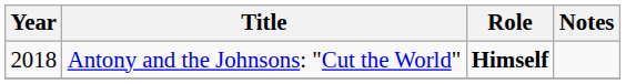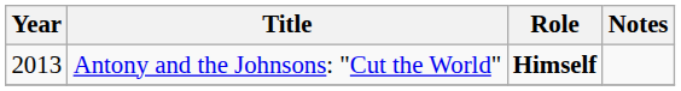 <table class="wikitable sortable">
 <tr>
 <th>Year</th>
 <th>Title</th>
 <th>Role</th>
 <th class="unsortable">Notes</th>
 </tr>
 <tr>
-<td>2018</td>
+<td>2013</td>
 <td><a href='#'>Antony and the Johnsons</a>: "<a href='#'>Cut the World</a>"</td>
 <td><strong>Himself</strong></td>
 <td></td>
 </tr>
 <tr>
 </tr>
 </table>
